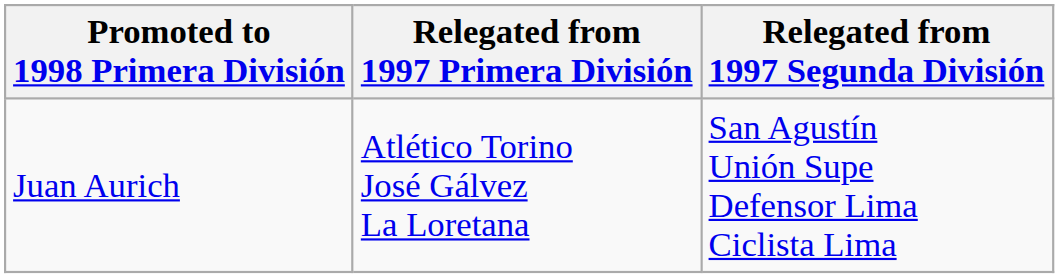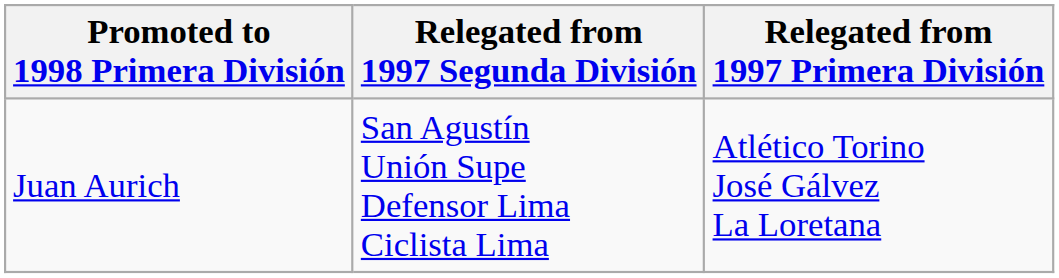 <table class="wikitable">
 <tr>
 <th>Promoted to<br><a href='#'>1998 Primera División</a></th>
+<th>Relegated from<br><a href='#'>1997 Segunda División</a></th>
 <th>Relegated from<br><a href='#'>1997 Primera División</a></th>
-<th>Relegated from<br><a href='#'>1997 Segunda División</a></th>
 </tr>
 <tr>
 <td> <a href='#'>Juan Aurich</a> </td>
+<td> <a href='#'>San Agustín</a> <br> <a href='#'>Unión Supe</a> <br> <a href='#'>Defensor Lima</a> <br> <a href='#'>Ciclista Lima</a> </td>
 <td> <a href='#'>Atlético Torino</a> <br> <a href='#'>José Gálvez</a> <br> <a href='#'>La Loretana</a> </td>
-<td> <a href='#'>San Agustín</a> <br> <a href='#'>Unión Supe</a> <br> <a href='#'>Defensor Lima</a> <br> <a href='#'>Ciclista Lima</a> </td>
 </tr>
 </table>
